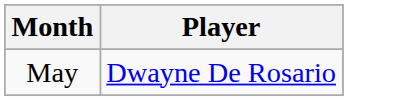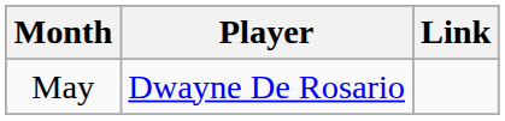 <table class=wikitable>
 <tr>
 <th>Month</th>
 <th>Player</th>
+<th>Link</th>
 </tr>
 <tr>
 <td align=center>May</td>
 <td> <a href='#'>Dwayne De Rosario</a></td>
+<td> </td>
 </tr>
 </table>
